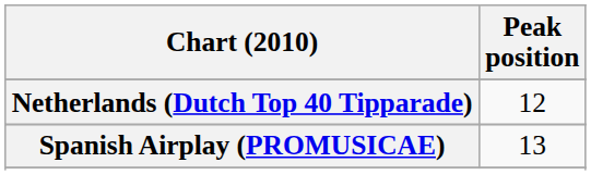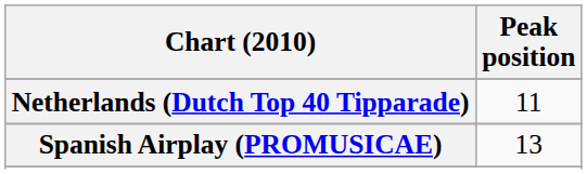 <table class="wikitable sortable plainrowheaders">
 <tr>
 <th>Chart (2010)</th>
 <th>Peak<br>position</th>
 </tr>
 <tr>
 </tr>
 <tr>
 </tr>
 <tr>
 </tr>
 <tr>
 </tr>
 <tr>
 </tr>
 <tr>
 </tr>
 <tr>
 <th scope="row">Netherlands (<a href='#'>Dutch Top 40 Tipparade</a>)</th>
-<td align="center">12</td>
+<td align="center">11</td>
 </tr>
 <tr>
 </tr>
 <tr>
 </tr>
 <tr>
 <th scope="row">Spanish Airplay (<a href='#'>PROMUSICAE</a>)</th>
 <td style="text-align:center;">13</td>
 </tr>
 <tr>
 </tr>
 <tr>
 </tr>
 <tr>
 </tr>
 <tr>
 </tr>
 </table>
